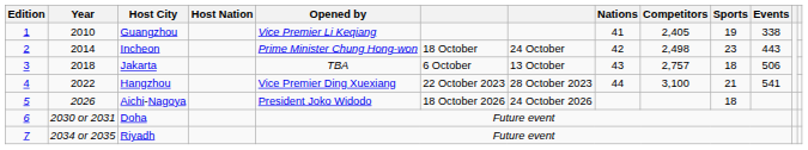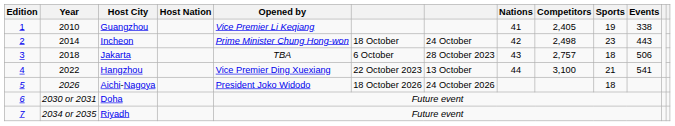 <table class="wikitable" style="text-align:center; font-size:90%;">
 <tr>
 <th>Edition</th>
 <th>Year</th>
 <th>Host City</th>
 <th>Host Nation</th>
 <th>Opened by</th>
 <th></th>
 <th></th>
 <th>Nations</th>
 <th>Competitors</th>
 <th>Sports</th>
 <th>Events</th>
 <th></th>
 <th></th>
 </tr>
 <tr>
 <td><a href='#'>1</a></td>
 <td>2010</td>
 <td align=left><a href='#'>Guangzhou</a></td>
 <td align=left></td>
 <td align=left><em><a href='#'>Vice Premier Li Keqiang</a></em></td>
 <td align=left></td>
 <td align=left></td>
 <td>41</td>
 <td>2,405</td>
 <td>19</td>
 <td>338</td>
 <td rowspan=4></td>
 <td></td>
 </tr>
 <tr>
 <td><a href='#'>2</a></td>
 <td>2014</td>
 <td align=left><a href='#'>Incheon</a></td>
 <td align=left></td>
 <td align=left><em><a href='#'>Prime Minister Chung Hong-won</a></em></td>
 <td align=left>18 October</td>
 <td align=left>24 October</td>
 <td>42</td>
 <td>2,498</td>
 <td>23</td>
 <td>443</td>
 <td></td>
 </tr>
 <tr>
 <td><a href='#'>3</a></td>
 <td>2018</td>
 <td align=left><a href='#'>Jakarta</a></td>
 <td align=left></td>
 <td><em>TBA</em></td>
 <td align=left>6 October</td>
-<td align=left>13 October</td>
+<td align=left>28 October 2023</td>
 <td>43</td>
 <td>2,757</td>
 <td>18</td>
 <td>506</td>
 <td></td>
 </tr>
 <tr>
 <td><a href='#'>4</a></td>
 <td>2022</td>
 <td align=left><a href='#'>Hangzhou</a></td>
 <td align=left></td>
 <td align=left><a href='#'>Vice Premier Ding Xuexiang</a></td>
 <td align=left>22 October 2023</td>
-<td align=left>28 October 2023</td>
+<td align=left>13 October</td>
 <td>44</td>
 <td>3,100</td>
 <td>21</td>
 <td>541</td>
 <td></td>
 </tr>
 <tr>
 <td><em><a href='#'>5</a></em></td>
 <td><em>2026</em></td>
 <td align=left><a href='#'>Aichi</a>-<a href='#'>Nagoya</a></td>
 <td align=left></td>
 <td align=left><a href='#'>President Joko Widodo</a></td>
 <td align=left>18 October 2026</td>
 <td align=left>24 October 2026</td>
 <td></td>
 <td></td>
 <td>18</td>
 <td></td>
 <td></td>
 <td></td>
 </tr>
 <tr>
 <td><em><a href='#'>6</a></em></td>
 <td><em>2030 or 2031</em></td>
 <td align=left><a href='#'>Doha</a></td>
 <td align=left></td>
 <td colspan=7 style="text-align:center"><em>Future event</em></td>
 <td></td>
 <td></td>
 </tr>
 <tr>
 <td><em><a href='#'>7</a></em></td>
 <td><em>2034 or 2035</em></td>
 <td align=left><a href='#'>Riyadh</a></td>
 <td align=left></td>
 <td colspan=7 style="text-align:center"><em>Future event</em></td>
 <td></td>
 <td></td>
 </tr>
 </table>
